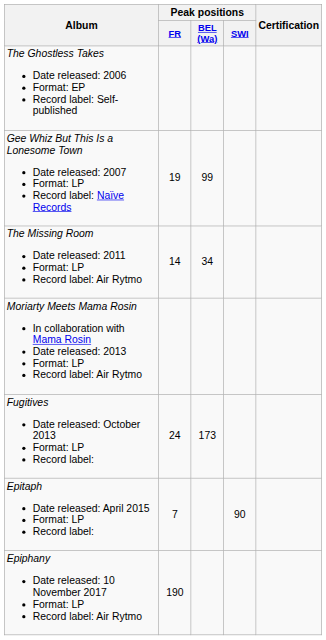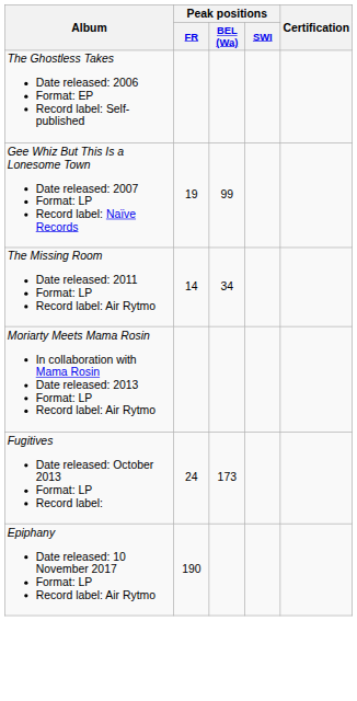 <table class="wikitable">
 <tr>
 <th rowspan="2" style="text-align:center; width:230px;">Album</th>
 <th colspan="3" style="text-align:center; width:20px;">Peak positions</th>
 <th rowspan="2" style="text-align:center; width:70px;">Certification</th>
 </tr>
 <tr>
 <th scope="col" style="width:3em;font-size:90%;"><a href='#'>FR</a><br></th>
 <th scope="col" style="width:3em;font-size:90%;"><a href='#'>BEL<br>(Wa)</a><br></th>
 <th scope="col" style="width:3em;font-size:90%;"><a href='#'>SWI</a><br></th>
 </tr>
 <tr>
 <td><em>The Ghostless Takes</em><br><ul><li>Date released: 2006</li><li>Format: EP</li><li>Record label: Self-published</li></ul></td>
 <td style="text-align:center;"></td>
 <td style="text-align:center;"></td>
 <td style="text-align:center;"></td>
 <td style="text-align:center;"></td>
 </tr>
 <tr>
 <td><em>Gee Whiz But This Is a Lonesome Town</em><br><ul><li>Date released: 2007</li><li>Format: LP</li><li>Record label: <a href='#'>Naïve Records</a></li></ul></td>
 <td style="text-align:center;">19</td>
 <td style="text-align:center;">99</td>
 <td style="text-align:center;"></td>
 <td style="text-align:center;"></td>
 </tr>
 <tr>
 <td><em>The Missing Room</em><br><ul><li>Date released: 2011</li><li>Format: LP</li><li>Record label: Air Rytmo</li></ul></td>
 <td style="text-align:center;">14</td>
 <td style="text-align:center;">34</td>
 <td style="text-align:center;"></td>
 <td style="text-align:center;"></td>
 </tr>
 <tr>
 <td><em>Moriarty Meets Mama Rosin</em><br><ul><li>In collaboration with <a href='#'>Mama Rosin</a></li><li>Date released: 2013</li><li>Format: LP</li><li>Record label: Air Rytmo</li></ul></td>
 <td style="text-align:center;"></td>
 <td style="text-align:center;"></td>
 <td style="text-align:center;"></td>
 <td style="text-align:center;"></td>
 </tr>
 <tr>
 <td><em>Fugitives</em><br><ul><li>Date released: October 2013</li><li>Format: LP</li><li>Record label:</li></ul></td>
 <td style="text-align:center;">24</td>
 <td style="text-align:center;">173</td>
 <td style="text-align:center;"></td>
 <td style="text-align:center;"></td>
 </tr>
 <tr>
-<td><em>Epitaph</em><br><ul><li>Date released: April 2015</li><li>Format: LP</li><li>Record label:</li></ul></td>
-<td style="text-align:center;">7</td>
-<td style="text-align:center;"></td>
-<td style="text-align:center;">90</td>
-<td style="text-align:center;"></td>
-</tr>
-<tr>
 <td><em>Epiphany</em><br><ul><li>Date released: 10 November 2017</li><li>Format: LP</li><li>Record label: Air Rytmo</li></ul></td>
 <td style="text-align:center;">190<br></td>
 <td style="text-align:center;"></td>
 <td style="text-align:center;"></td>
 <td style="text-align:center;"></td>
 </tr>
 </table>
